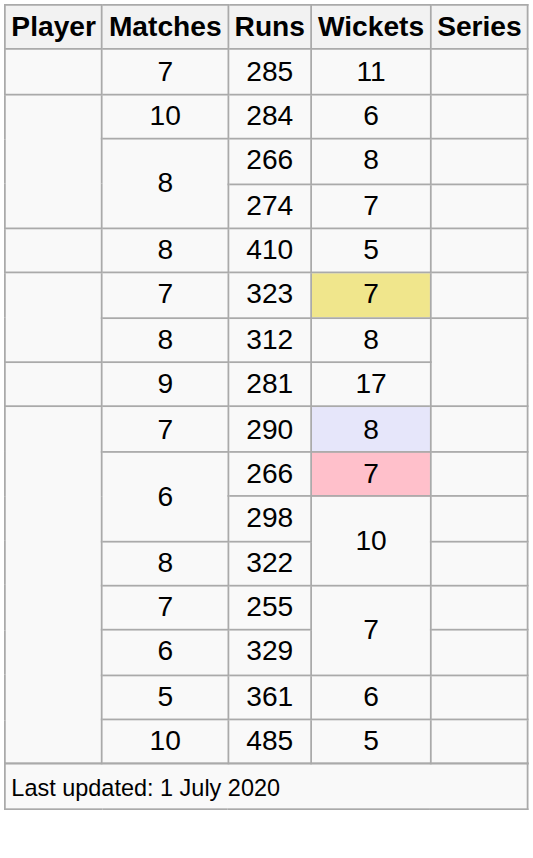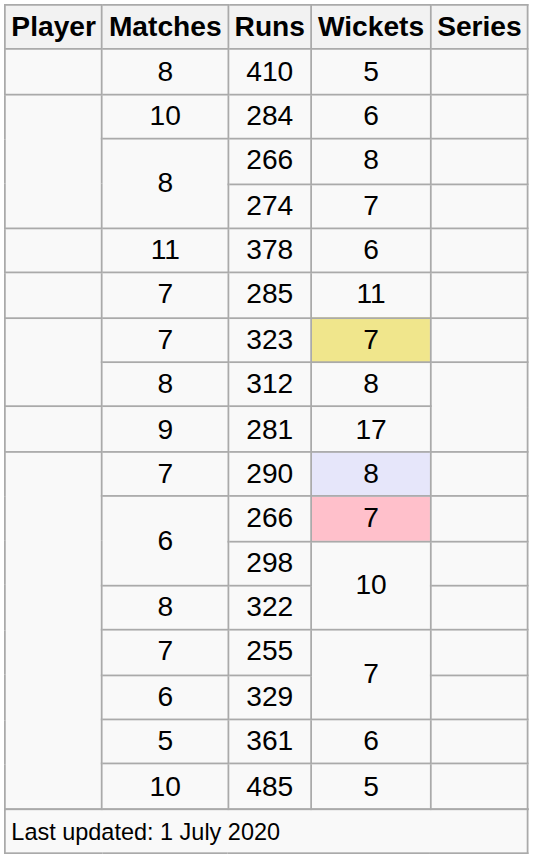 <table class="wikitable plainrowheaders sortable">
 <tr>
 <th scope=col>Player</th>
 <th scope=col>Matches</th>
 <th scope=col>Runs</th>
 <th scope=col>Wickets</th>
 <th scope=col>Series</th>
 </tr>
 <tr>
 <td></td>
-<td align=center>7</td>
-<td align=center>285</td>
-<td align=center>11</td>
+<td align=center>8</td>
+<td align=center>410</td>
+<td align=center>5</td>
 <td></td>
 </tr>
 <tr>
 <td rowspan=3></td>
 <td align=center>10</td>
 <td align=center>284</td>
 <td align=center>6</td>
 <td></td>
 </tr>
 <tr>
 <td align=center rowspan=2>8</td>
 <td align=center>266</td>
 <td align=center>8</td>
 <td></td>
 </tr>
 <tr>
 <td align=center>274</td>
 <td align=center>7</td>
 <td></td>
 </tr>
 <tr>
 <td></td>
-<td align=center>8</td>
-<td align=center>410</td>
-<td align=center>5</td>
+<td align=center>11</td>
+<td align=center>378</td>
+<td align=center>6</td>
+<td></td>
+</tr>
+<tr>
+<td></td>
+<td align=center>7</td>
+<td align=center>285</td>
+<td align=center>11</td>
 <td></td>
 </tr>
 <tr>
 <td rowspan=2></td>
 <td align=center>7</td>
 <td align=center>323</td>
 <td align=center style="background: khaki;">7</td>
 <td></td>
 </tr>
 <tr>
 <td align=center>8</td>
 <td align=center>312</td>
 <td align=center>8</td>
 <td rowspan=2></td>
 </tr>
 <tr>
 <td></td>
 <td align=center>9</td>
 <td align=center>281</td>
 <td align=center>17</td>
 </tr>
 <tr>
 <td rowspan=8></td>
 <td align=center>7</td>
 <td align=center>290</td>
 <td align=center style="background: lavender;">8</td>
 <td></td>
 </tr>
 <tr>
 <td align=center rowspan=2>6</td>
 <td align=center>266</td>
 <td align=center style="background: pink;">7</td>
 <td></td>
 </tr>
 <tr>
 <td align=center>298</td>
 <td align=center rowspan=2>10</td>
 <td></td>
 </tr>
 <tr>
 <td align=center>8</td>
 <td align=center>322</td>
 <td></td>
 </tr>
 <tr>
 <td align=center>7</td>
 <td align=center>255</td>
 <td align=center rowspan=2>7</td>
 <td></td>
 </tr>
 <tr>
 <td align=center>6</td>
 <td align=center>329</td>
 <td></td>
 </tr>
 <tr>
 <td align=center>5</td>
 <td align=center>361</td>
 <td align=center>6</td>
 <td></td>
 </tr>
 <tr>
 <td align=center>10</td>
 <td align=center>485</td>
 <td align=center>5</td>
 <td></td>
 </tr>
 <tr>
 </tr>
 <tr class=sortbottom>
 <td colspan=5><small>Last updated: 1 July 2020</small></td>
 </tr>
 </table>
